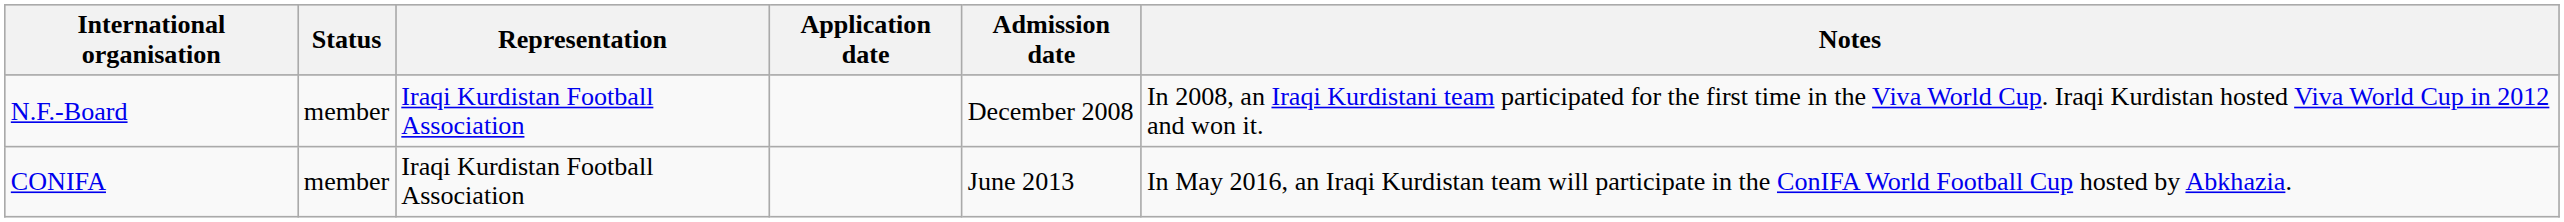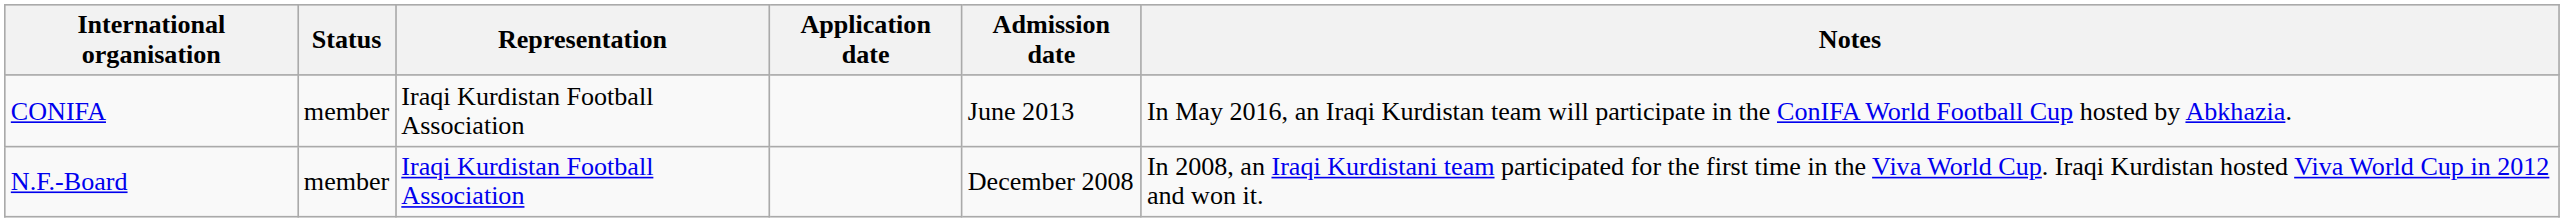 <table class="wikitable">
 <tr>
 <th>International organisation</th>
 <th>Status</th>
 <th>Representation</th>
 <th>Application date</th>
 <th>Admission date</th>
 <th>Notes</th>
 </tr>
 <tr>
+<td><a href='#'>CONIFA</a></td>
+<td>member</td>
+<td>Iraqi Kurdistan Football Association</td>
+<td></td>
+<td>June 2013</td>
+<td>In May 2016, an Iraqi Kurdistan team will participate in the <a href='#'>ConIFA World Football Cup</a> hosted by <a href='#'>Abkhazia</a>.</td>
+</tr>
+<tr>
 <td><a href='#'>N.F.-Board</a></td>
 <td>member</td>
 <td><a href='#'>Iraqi Kurdistan Football Association</a></td>
 <td></td>
 <td>December 2008</td>
 <td>In 2008, an <a href='#'>Iraqi Kurdistani team</a> participated for the first time in the <a href='#'>Viva World Cup</a>. Iraqi Kurdistan hosted <a href='#'>Viva World Cup in 2012</a> and won it.</td>
 </tr>
-<tr>
-<td><a href='#'>CONIFA</a></td>
-<td>member</td>
-<td>Iraqi Kurdistan Football Association</td>
-<td></td>
-<td>June 2013</td>
-<td>In May 2016, an Iraqi Kurdistan team will participate in the <a href='#'>ConIFA World Football Cup</a> hosted by <a href='#'>Abkhazia</a>.</td>
-</tr>
 </table>
